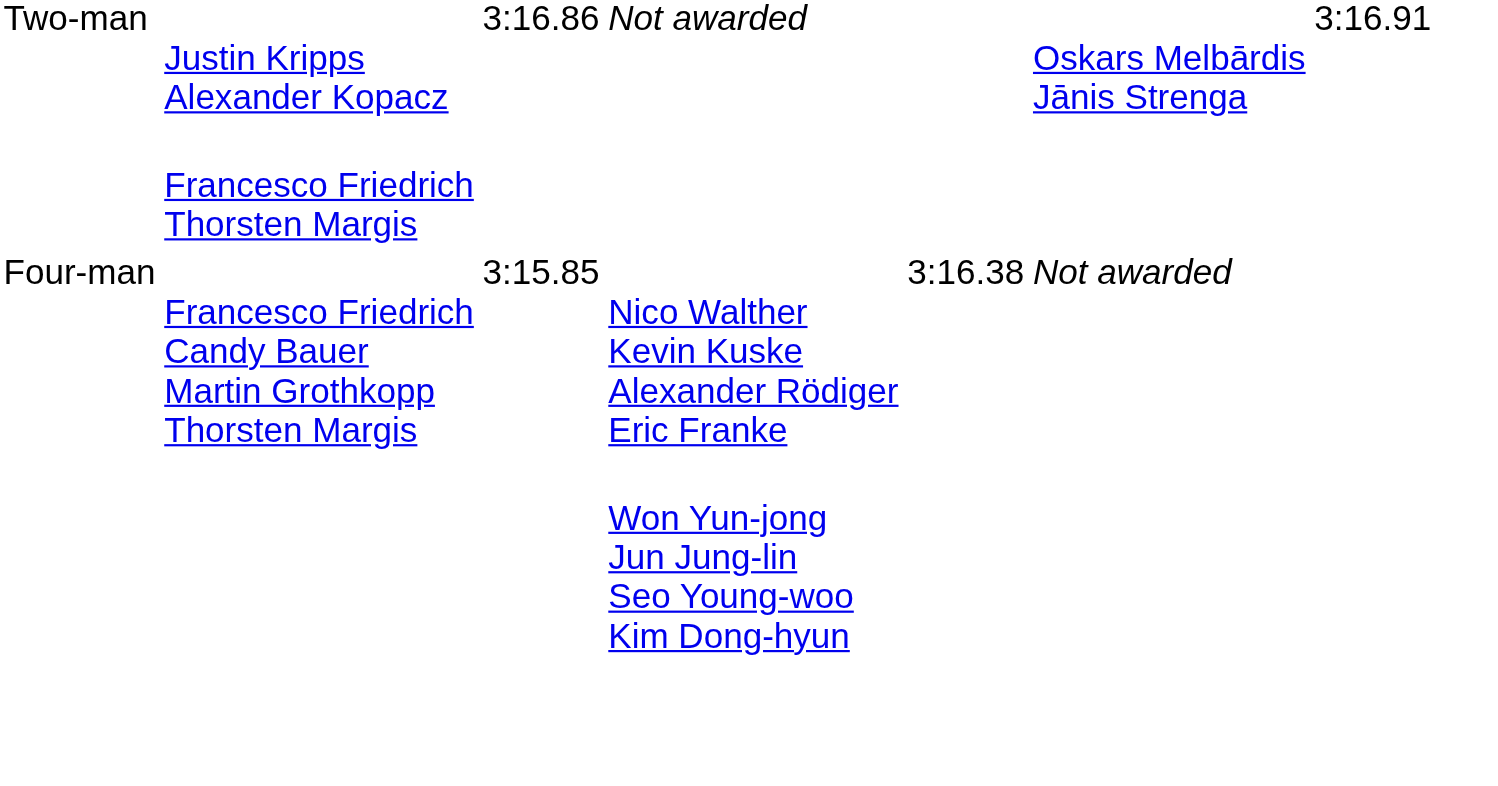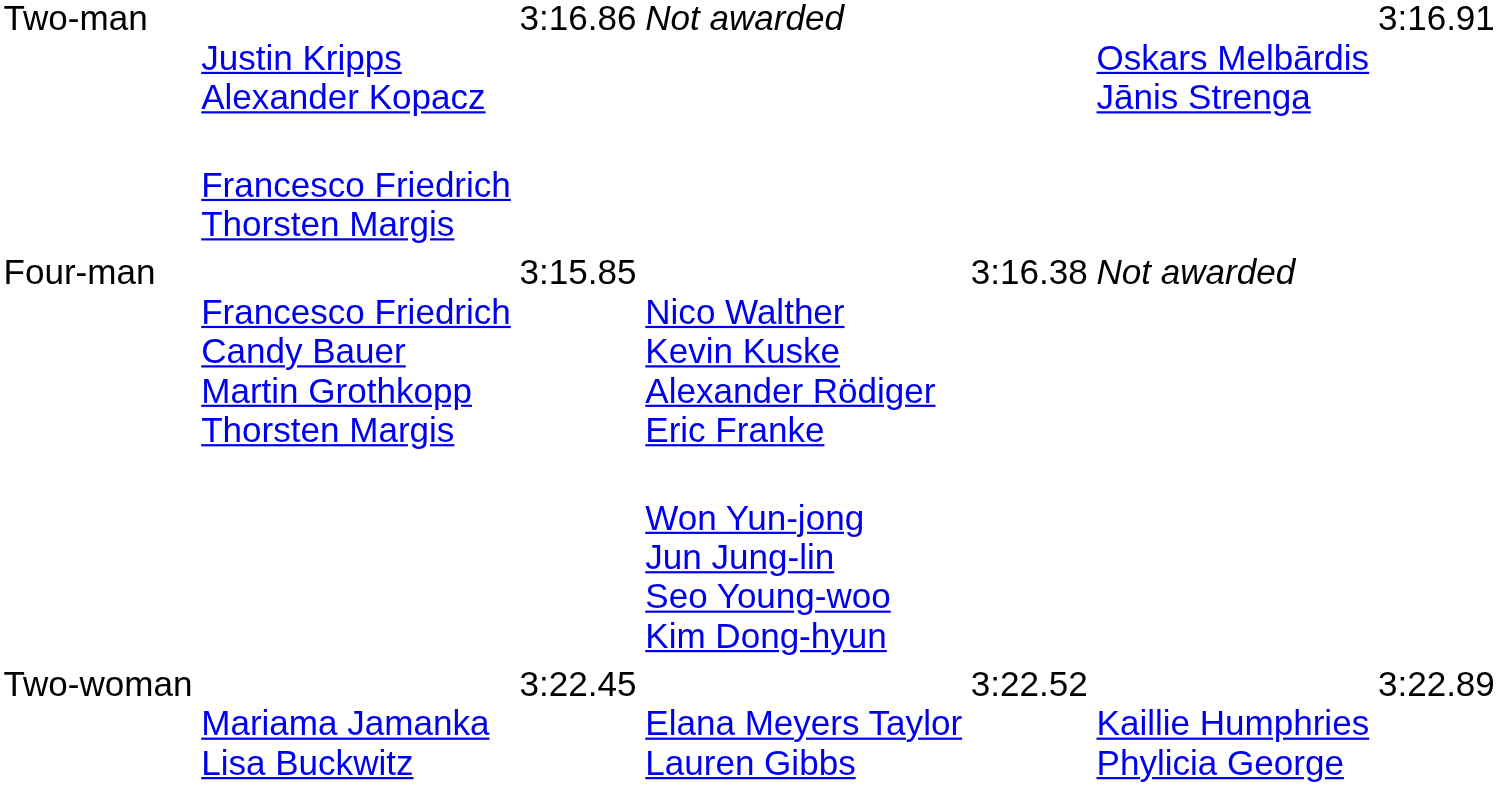 <table>
 <tr valign="top">
 <td rowspan=2>Two-man<br></td>
 <td><br><a href='#'>Justin Kripps</a><br><a href='#'>Alexander Kopacz</a></td>
 <td rowspan=2>3:16.86</td>
 <td rowspan=2 colspan=2><em>Not awarded</em></td>
 <td rowspan=2><br><a href='#'>Oskars Melbārdis</a><br><a href='#'>Jānis Strenga</a></td>
 <td rowspan=2>3:16.91</td>
 </tr>
 <tr>
 <td><br><a href='#'>Francesco Friedrich</a><br><a href='#'>Thorsten Margis</a></td>
 </tr>
 <tr valign="top">
 <td rowspan=2>Four-man<br></td>
 <td rowspan=2><br><a href='#'>Francesco Friedrich</a><br><a href='#'>Candy Bauer</a><br><a href='#'>Martin Grothkopp</a><br><a href='#'>Thorsten Margis</a></td>
 <td rowspan=2>3:15.85</td>
 <td><br><a href='#'>Nico Walther</a><br><a href='#'>Kevin Kuske</a><br><a href='#'>Alexander Rödiger</a><br><a href='#'>Eric Franke</a></td>
 <td rowspan=2>3:16.38</td>
 <td rowspan=2 colspan=2><em>Not awarded</em></td>
 </tr>
 <tr>
 <td><br><a href='#'>Won Yun-jong</a><br><a href='#'>Jun Jung-lin</a><br><a href='#'>Seo Young-woo</a><br><a href='#'>Kim Dong-hyun</a></td>
 </tr>
+<tr valign="top">
+<td>Two-woman<br></td>
+<td><br><a href='#'>Mariama Jamanka</a><br><a href='#'>Lisa Buckwitz</a></td>
+<td>3:22.45</td>
+<td><br><a href='#'>Elana Meyers Taylor</a><br><a href='#'>Lauren Gibbs</a></td>
+<td>3:22.52</td>
+<td><br><a href='#'>Kaillie Humphries</a><br><a href='#'>Phylicia George</a></td>
+<td>3:22.89</td>
+</tr>
 </table>
